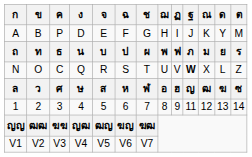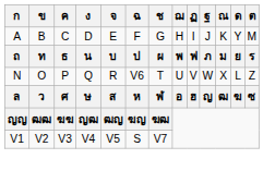 <table class="wikitable" style="text-align:center">
 <tr>
 <th scope="col">ก</th>
 <th scope="col">ข</th>
 <th scope="col">ค</th>
 <th scope="col">ง</th>
 <th scope="col">จ</th>
 <th scope="col">ฉ</th>
 <th scope="col">ช</th>
 <th scope="col">ฌ</th>
 <th scope="col">ฏ</th>
 <th scope="col">ฐ</th>
 <th scope="col">ณ</th>
 <th scope="col">ด</th>
 <th scope="col">ต</th>
 </tr>
 <tr>
 <td>A</td>
 <td>B</td>
-<td>P</td>
+<td>C</td>
 <td>D</td>
 <td>E</td>
 <td>F</td>
 <td>G</td>
 <td>H</td>
 <td>I</td>
 <td>J</td>
 <td>K</td>
 <td>Y</td>
 <td>M</td>
 </tr>
 <tr>
 <th scope="col">ถ</th>
 <th scope="col">ท</th>
 <th scope="col">ธ</th>
 <th scope="col">น</th>
 <th scope="col">บ</th>
 <th scope="col">ป</th>
 <th scope="col">ผ</th>
 <th scope="col">พ</th>
 <th scope="col">ฟ</th>
 <th scope="col">ภ</th>
 <th scope="col">ม</th>
 <th scope="col">ย</th>
 <th scope="col">ร</th>
 </tr>
 <tr>
 <td>N</td>
 <td>O</td>
-<td>C</td>
+<td>P</td>
 <td>Q</td>
 <td>R</td>
-<td>S</td>
+<td>V6</td>
 <td>T</td>
 <td>U</td>
 <td>V</td>
-<td><strong>W</strong></td>
+<td>W</td>
 <td>X</td>
 <td>L</td>
 <td>Z</td>
 </tr>
 <tr>
 <th scope="col">ล</th>
 <th scope="col">ว</th>
 <th scope="col">ศ</th>
 <th scope="col">ษ</th>
 <th scope="col">ส</th>
 <th scope="col">ห</th>
 <th scope="col">ฬ</th>
 <th scope="col">อ</th>
 <th scope="col">ฮ</th>
 <th scope="col">ญ</th>
 <th scope="col">ฒ</th>
 <th scope="col">ฆ</th>
 <th scope="col">ซ</th>
 </tr>
 <tr>
-<td>1</td>
-<td>2</td>
-<td>3</td>
-<td>4</td>
-<td>5</td>
-<td>6</td>
-<td>7</td>
-<td>8</td>
-<td>9</td>
-<td>11</td>
-<td>12</td>
-<td>13</td>
-<td>14</td>
-</tr>
-<tr>
 <th scope="col">ญญ</th>
 <th scope="col">ฒฒ</th>
 <th scope="col">ฆฆ</th>
 <th scope="col">ญฒ</th>
 <th scope="col">ฒญ</th>
 <th scope="col">ฆญ</th>
 <th scope="col">ฆฒ</th>
 </tr>
 <tr>
 <td>V1</td>
 <td>V2</td>
 <td>V3</td>
 <td>V4</td>
 <td>V5</td>
-<td>V6</td>
+<td>S</td>
 <td>V7</td>
 </tr>
 </table>
